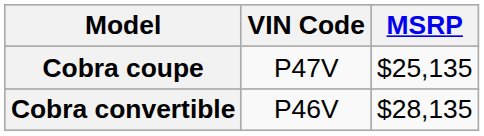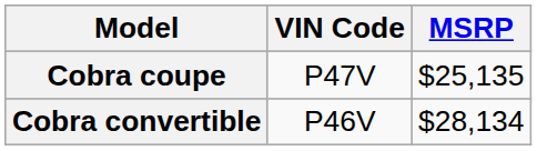 <table class=wikitable>
 <tr>
 <th>Model</th>
 <th>VIN Code</th>
 <th><a href='#'>MSRP</a></th>
 </tr>
 <tr>
 <th>Cobra coupe</th>
 <td align=center>P47V</td>
 <td align=left>$25,135</td>
 </tr>
 <tr>
 <th>Cobra convertible</th>
 <td align=center>P46V</td>
-<td align=left>$28,135</td>
+<td align=left>$28,134</td>
 </tr>
 </table>
